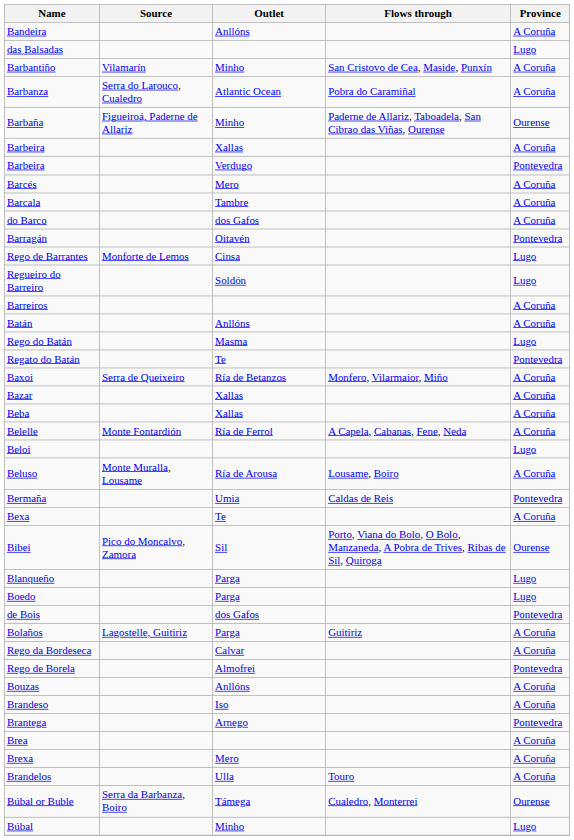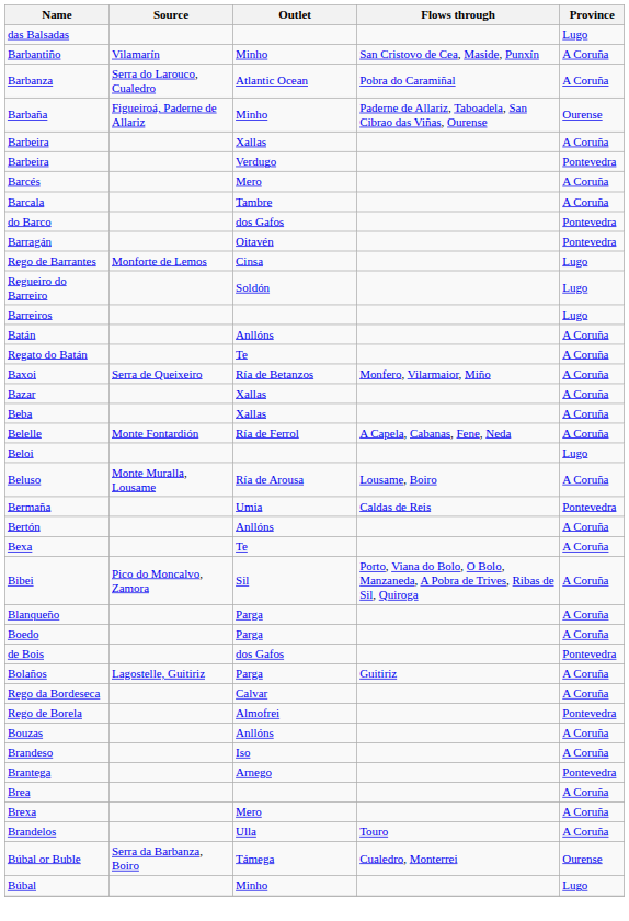 <table class="wikitable sortable" style="font-size:95%;">
 <tr>
 <th width="125">Name</th>
 <th width="150">Source</th>
 <th width="150">Outlet</th>
 <th width="250">Flows through</th>
 <th width="75">Province</th>
-</tr>
-<tr>
-<td><a href='#'>Bandeira</a></td>
-<td></td>
-<td><a href='#'>Anllóns</a></td>
-<td></td>
-<td><a href='#'>A Coruña</a></td>
 </tr>
 <tr>
 <td><a href='#'>das Balsadas</a></td>
 <td></td>
 <td></td>
 <td></td>
 <td><a href='#'>Lugo</a></td>
 </tr>
 <tr>
 <td><a href='#'>Barbantiño</a></td>
 <td><a href='#'>Vilamarín</a></td>
 <td><a href='#'>Minho</a></td>
 <td><a href='#'>San Cristovo de Cea</a>, <a href='#'>Maside</a>, <a href='#'>Punxín</a></td>
 <td><a href='#'>A Coruña</a></td>
 </tr>
 <tr>
 <td><a href='#'>Barbanza</a></td>
 <td><a href='#'>Serra do Larouco</a>, <a href='#'>Cualedro</a></td>
 <td><a href='#'>Atlantic Ocean</a></td>
 <td><a href='#'>Pobra do Caramiñal</a></td>
 <td><a href='#'>A Coruña</a></td>
 </tr>
 <tr>
 <td><a href='#'>Barbaña</a></td>
 <td><a href='#'>Figueiroá, Paderne de Allariz</a></td>
 <td><a href='#'>Minho</a></td>
 <td><a href='#'>Paderne de Allariz</a>, <a href='#'>Taboadela</a>, <a href='#'>San Cibrao das Viñas</a>, <a href='#'>Ourense</a></td>
 <td><a href='#'>Ourense</a></td>
 </tr>
 <tr>
 <td><a href='#'>Barbeira</a></td>
 <td></td>
 <td><a href='#'>Xallas</a></td>
 <td></td>
 <td><a href='#'>A Coruña</a></td>
 </tr>
 <tr>
 <td><a href='#'>Barbeira</a></td>
 <td></td>
 <td><a href='#'>Verdugo</a></td>
 <td></td>
 <td><a href='#'>Pontevedra</a></td>
 </tr>
 <tr>
 <td><a href='#'>Barcés</a></td>
 <td></td>
 <td><a href='#'>Mero</a></td>
 <td></td>
 <td><a href='#'>A Coruña</a></td>
 </tr>
 <tr>
 <td><a href='#'>Barcala</a></td>
 <td></td>
 <td><a href='#'>Tambre</a></td>
 <td></td>
 <td><a href='#'>A Coruña</a></td>
 </tr>
 <tr>
 <td><a href='#'>do Barco</a></td>
 <td></td>
 <td><a href='#'>dos Gafos</a></td>
 <td></td>
-<td><a href='#'>A Coruña</a></td>
+<td><a href='#'>Pontevedra</a></td>
 </tr>
 <tr>
 <td><a href='#'>Barragán</a></td>
 <td></td>
 <td><a href='#'>Oitavén</a></td>
 <td></td>
 <td><a href='#'>Pontevedra</a></td>
 </tr>
 <tr>
 <td><a href='#'>Rego de Barrantes</a></td>
 <td><a href='#'>Monforte de Lemos</a></td>
 <td><a href='#'>Cinsa</a></td>
 <td></td>
 <td><a href='#'>Lugo</a></td>
 </tr>
 <tr>
 <td><a href='#'>Regueiro do Barreiro</a></td>
 <td></td>
 <td><a href='#'>Soldón</a></td>
 <td></td>
 <td><a href='#'>Lugo</a></td>
 </tr>
 <tr>
 <td><a href='#'>Barreiros</a></td>
 <td></td>
 <td></td>
 <td></td>
-<td><a href='#'>A Coruña</a></td>
+<td><a href='#'>Lugo</a></td>
 </tr>
 <tr>
 <td><a href='#'>Batán</a></td>
 <td></td>
 <td><a href='#'>Anllóns</a></td>
 <td></td>
 <td><a href='#'>A Coruña</a></td>
 </tr>
 <tr>
-<td><a href='#'>Rego do Batán</a></td>
-<td></td>
-<td><a href='#'>Masma</a></td>
-<td></td>
-<td><a href='#'>Lugo</a></td>
-</tr>
-<tr>
 <td><a href='#'>Regato do Batán</a></td>
 <td></td>
 <td><a href='#'>Te</a></td>
 <td></td>
-<td><a href='#'>Pontevedra</a></td>
+<td><a href='#'>A Coruña</a></td>
 </tr>
 <tr>
 <td><a href='#'>Baxoi</a></td>
 <td><a href='#'>Serra de Queixeiro</a></td>
 <td><a href='#'>Ría de Betanzos</a></td>
 <td><a href='#'>Monfero</a>, <a href='#'>Vilarmaior</a>, <a href='#'>Miño</a></td>
 <td><a href='#'>A Coruña</a></td>
 </tr>
 <tr>
 <td><a href='#'>Bazar</a></td>
 <td></td>
 <td><a href='#'>Xallas</a></td>
 <td></td>
 <td><a href='#'>A Coruña</a></td>
 </tr>
 <tr>
 <td><a href='#'>Beba</a></td>
 <td></td>
 <td><a href='#'>Xallas</a></td>
 <td></td>
 <td><a href='#'>A Coruña</a></td>
 </tr>
 <tr>
 <td><a href='#'>Belelle</a></td>
 <td><a href='#'>Monte Fontardión</a></td>
 <td><a href='#'>Ría de Ferrol</a></td>
 <td><a href='#'>A Capela</a>, <a href='#'>Cabanas</a>, <a href='#'>Fene</a>, <a href='#'>Neda</a></td>
 <td><a href='#'>A Coruña</a></td>
 </tr>
 <tr>
 <td><a href='#'>Beloi</a></td>
 <td></td>
 <td></td>
 <td></td>
 <td><a href='#'>Lugo</a></td>
 </tr>
 <tr>
 <td><a href='#'>Beluso</a></td>
 <td><a href='#'>Monte Muralla</a>, <a href='#'>Lousame</a></td>
 <td><a href='#'>Ría de Arousa</a></td>
 <td><a href='#'>Lousame</a>, <a href='#'>Boiro</a></td>
 <td><a href='#'>A Coruña</a></td>
 </tr>
 <tr>
 <td><a href='#'>Bermaña</a></td>
 <td></td>
 <td><a href='#'>Umia</a></td>
 <td><a href='#'>Caldas de Reis</a></td>
 <td><a href='#'>Pontevedra</a></td>
 </tr>
 <tr>
+<td><a href='#'>Bertón</a></td>
+<td></td>
+<td><a href='#'>Anllóns</a></td>
+<td></td>
+<td><a href='#'>A Coruña</a></td>
+</tr>
+<tr>
 <td><a href='#'>Bexa</a></td>
 <td></td>
 <td><a href='#'>Te</a></td>
 <td></td>
 <td><a href='#'>A Coruña</a></td>
 </tr>
 <tr>
 <td><a href='#'>Bibei</a></td>
 <td><a href='#'>Pico do Moncalvo</a>, <a href='#'>Zamora</a></td>
 <td><a href='#'>Sil</a></td>
 <td><a href='#'>Porto</a>, <a href='#'>Viana do Bolo</a>, <a href='#'>O Bolo</a>, <a href='#'>Manzaneda</a>, <a href='#'>A Pobra de Trives</a>, <a href='#'>Ribas de Sil</a>, <a href='#'>Quiroga</a></td>
-<td><a href='#'>Ourense</a></td>
+<td><a href='#'>A Coruña</a></td>
 </tr>
 <tr>
 <td><a href='#'>Blanqueño</a></td>
 <td></td>
 <td><a href='#'>Parga</a></td>
 <td></td>
-<td><a href='#'>Lugo</a></td>
+<td><a href='#'>A Coruña</a></td>
 </tr>
 <tr>
 <td><a href='#'>Boedo</a></td>
 <td></td>
 <td><a href='#'>Parga</a></td>
 <td></td>
-<td><a href='#'>Lugo</a></td>
+<td><a href='#'>A Coruña</a></td>
 </tr>
 <tr>
 <td><a href='#'>de Bois</a></td>
 <td></td>
 <td><a href='#'>dos Gafos</a></td>
 <td></td>
 <td><a href='#'>Pontevedra</a></td>
 </tr>
 <tr>
 <td><a href='#'>Bolaños</a></td>
 <td><a href='#'>Lagostelle, Guitiriz</a></td>
 <td><a href='#'>Parga</a></td>
 <td><a href='#'>Guitiriz</a></td>
 <td><a href='#'>A Coruña</a></td>
 </tr>
 <tr>
 <td><a href='#'>Rego da Bordeseca</a></td>
 <td></td>
 <td><a href='#'>Calvar</a></td>
 <td></td>
 <td><a href='#'>A Coruña</a></td>
 </tr>
 <tr>
 <td><a href='#'>Rego de Borela</a></td>
 <td></td>
 <td><a href='#'>Almofrei</a></td>
 <td></td>
 <td><a href='#'>Pontevedra</a></td>
 </tr>
 <tr>
 <td><a href='#'>Bouzas</a></td>
 <td></td>
 <td><a href='#'>Anllóns</a></td>
 <td></td>
 <td><a href='#'>A Coruña</a></td>
 </tr>
 <tr>
 <td><a href='#'>Brandeso</a></td>
 <td></td>
 <td><a href='#'>Iso</a></td>
 <td></td>
 <td><a href='#'>A Coruña</a></td>
 </tr>
 <tr>
 <td><a href='#'>Brantega</a></td>
 <td></td>
 <td><a href='#'>Arnego</a></td>
 <td></td>
 <td><a href='#'>Pontevedra</a></td>
 </tr>
 <tr>
 <td><a href='#'>Brea</a></td>
 <td></td>
 <td></td>
 <td></td>
 <td><a href='#'>A Coruña</a></td>
 </tr>
 <tr>
 <td><a href='#'>Brexa</a></td>
 <td></td>
 <td><a href='#'>Mero</a></td>
 <td></td>
 <td><a href='#'>A Coruña</a></td>
 </tr>
 <tr>
 <td><a href='#'>Brandelos</a></td>
 <td></td>
 <td><a href='#'>Ulla</a></td>
 <td><a href='#'>Touro</a></td>
 <td><a href='#'>A Coruña</a></td>
 </tr>
 <tr>
 <td><a href='#'>Búbal or Buble</a></td>
 <td><a href='#'>Serra da Barbanza</a>, <a href='#'>Boiro</a></td>
 <td><a href='#'>Támega</a></td>
 <td><a href='#'>Cualedro</a>, <a href='#'>Monterrei</a></td>
 <td><a href='#'>Ourense</a></td>
 </tr>
 <tr>
 <td><a href='#'>Búbal</a></td>
 <td></td>
 <td><a href='#'>Minho</a></td>
 <td></td>
 <td><a href='#'>Lugo</a></td>
 </tr>
 <tr>
 </tr>
 </table>
